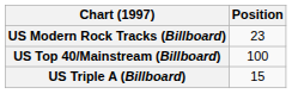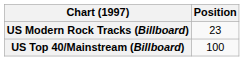 <table class="wikitable sortable plainrowheaders" style="text-align:center">
 <tr>
 <th>Chart (1997)</th>
 <th>Position</th>
 </tr>
 <tr>
 <th scope="row">US Modern Rock Tracks (<em>Billboard</em>)</th>
 <td>23</td>
 </tr>
 <tr>
 <th scope="row">US Top 40/Mainstream (<em>Billboard</em>)</th>
 <td>100</td>
 </tr>
-<tr>
-<th scope="row">US Triple A (<em>Billboard</em>)</th>
-<td>15</td>
-</tr>
 </table>
